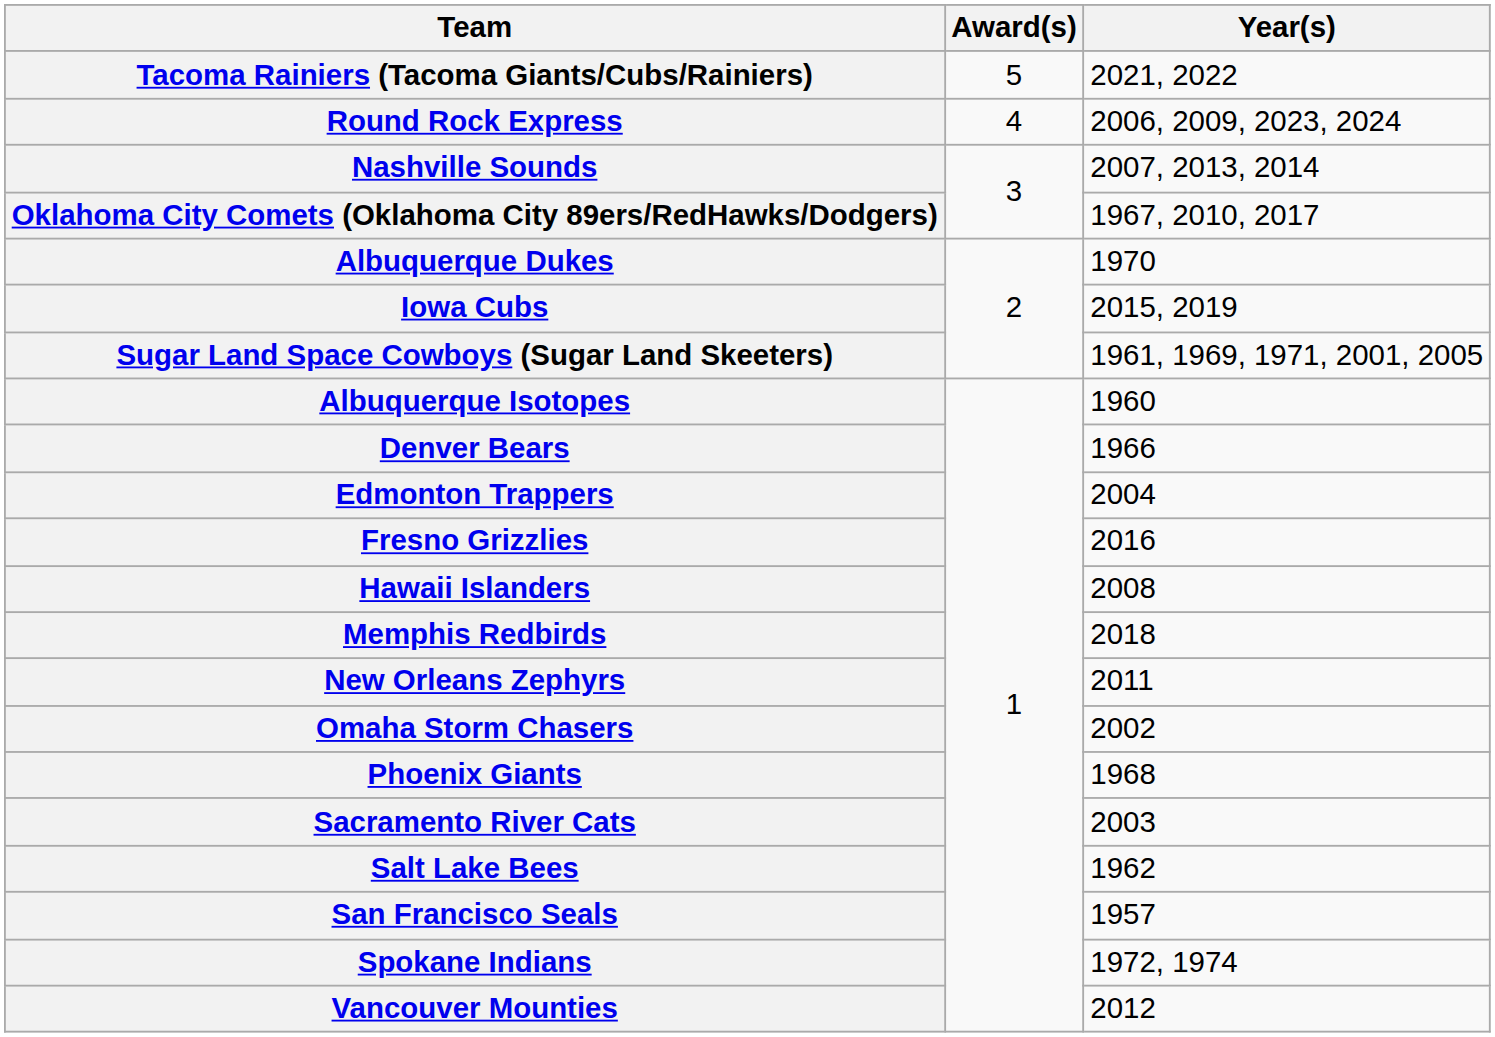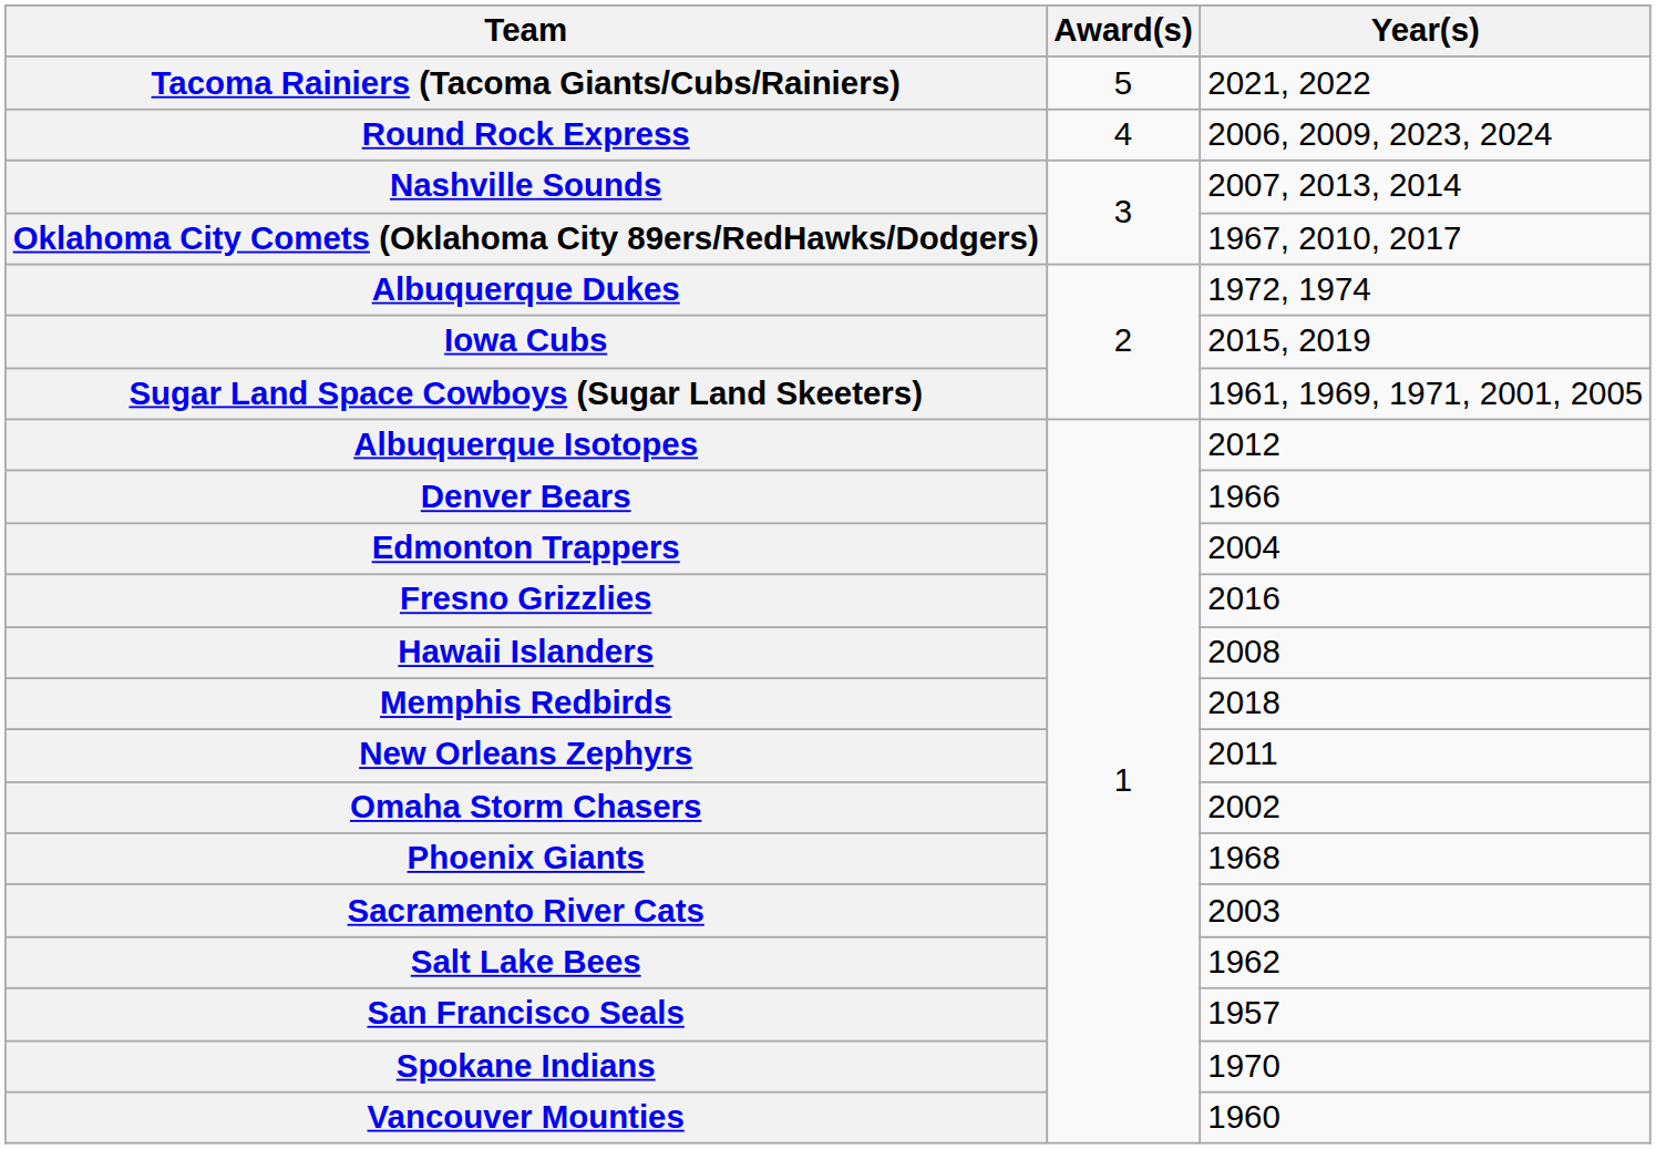 <table class="wikitable sortable plainrowheaders" style="text-align:left">
 <tr>
 <th scope="col">Team</th>
 <th scope="col">Award(s)</th>
 <th scope="col">Year(s)</th>
 </tr>
 <tr>
 <th scope="row"><strong><a href='#'>Tacoma Rainiers</a></strong> (Tacoma Giants/Cubs/Rainiers)</th>
 <td style="text-align:center">5</td>
 <td>2021, 2022</td>
 </tr>
 <tr>
 <th scope="row"><strong><a href='#'>Round Rock Express</a></strong></th>
 <td style="text-align:center">4</td>
 <td>2006, 2009, 2023, 2024</td>
 </tr>
 <tr>
 <th scope="row"><a href='#'>Nashville Sounds</a></th>
 <td style="text-align:center" rowspan="2">3</td>
 <td>2007, 2013, 2014</td>
 </tr>
 <tr>
 <th scope="row"><strong><a href='#'>Oklahoma City Comets</a></strong> (Oklahoma City 89ers/RedHawks/Dodgers)</th>
 <td>1967, 2010, 2017</td>
 </tr>
 <tr>
 <th scope="row"><a href='#'>Albuquerque Dukes</a></th>
 <td style="text-align:center" rowspan="3">2</td>
-<td>1970</td>
+<td>1972, 1974</td>
 </tr>
 <tr>
 <th scope="row"><a href='#'>Iowa Cubs</a></th>
 <td>2015, 2019</td>
 </tr>
 <tr>
 <th scope="row"><strong><a href='#'>Sugar Land Space Cowboys</a></strong> (Sugar Land Skeeters)</th>
 <td>1961, 1969, 1971, 2001, 2005</td>
 </tr>
 <tr>
 <th scope="row"><strong><a href='#'>Albuquerque Isotopes</a></strong></th>
 <td style="text-align:center" rowspan="14">1</td>
-<td>1960</td>
+<td>2012</td>
 </tr>
 <tr>
 <th scope="row"><a href='#'>Denver Bears</a></th>
 <td>1966</td>
 </tr>
 <tr>
 <th scope="row"><a href='#'>Edmonton Trappers</a></th>
 <td>2004</td>
 </tr>
 <tr>
 <th scope="row"><a href='#'>Fresno Grizzlies</a></th>
 <td>2016</td>
 </tr>
 <tr>
 <th scope="row"><a href='#'>Hawaii Islanders</a></th>
 <td>2008</td>
 </tr>
 <tr>
 <th scope="row"><a href='#'>Memphis Redbirds</a></th>
 <td>2018</td>
 </tr>
 <tr>
 <th scope="row"><a href='#'>New Orleans Zephyrs</a></th>
 <td>2011</td>
 </tr>
 <tr>
 <th scope="row"><a href='#'>Omaha Storm Chasers</a></th>
 <td>2002</td>
 </tr>
 <tr>
 <th scope="row"><a href='#'>Phoenix Giants</a></th>
 <td>1968</td>
 </tr>
 <tr>
 <th scope="row"><strong><a href='#'>Sacramento River Cats</a></strong></th>
 <td>2003</td>
 </tr>
 <tr>
 <th scope="row"><strong><a href='#'>Salt Lake Bees</a></strong></th>
 <td>1962</td>
 </tr>
 <tr>
 <th scope="row"><a href='#'>San Francisco Seals</a></th>
 <td>1957</td>
 </tr>
 <tr>
 <th scope="row"><a href='#'>Spokane Indians</a></th>
-<td>1972, 1974</td>
+<td>1970</td>
 </tr>
 <tr>
 <th scope="row"><a href='#'>Vancouver Mounties</a></th>
-<td>2012</td>
+<td>1960</td>
 </tr>
 </table>
